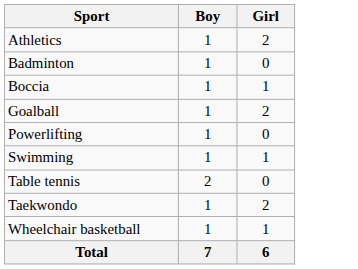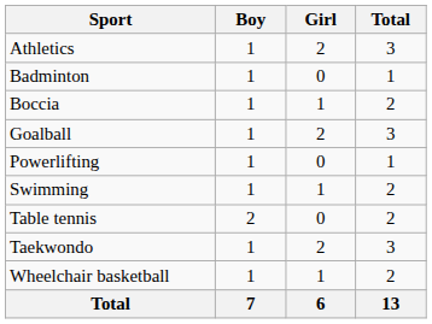 <table class="wikitable sortable" style="text-align:center;">
 <tr>
 <th width=180>Sport</th>
 <th width=55>Boy</th>
 <th width=55>Girl</th>
+<th width=55>Total</th>
 </tr>
 <tr>
 <td align=left>Athletics</td>
 <td>1</td>
 <td>2</td>
+<td>3</td>
 </tr>
 <tr>
 <td align=left>Badminton</td>
 <td>1</td>
 <td>0</td>
+<td>1</td>
 </tr>
 <tr>
 <td align=left>Boccia</td>
 <td>1</td>
 <td>1</td>
+<td>2</td>
 </tr>
 <tr>
 <td align=left>Goalball</td>
 <td>1</td>
 <td>2</td>
+<td>3</td>
 </tr>
 <tr>
 <td align=left>Powerlifting</td>
 <td>1</td>
 <td>0</td>
+<td>1</td>
 </tr>
 <tr>
 <td align=left>Swimming</td>
 <td>1</td>
 <td>1</td>
+<td>2</td>
 </tr>
 <tr>
 <td align=left>Table tennis</td>
 <td>2</td>
 <td>0</td>
+<td>2</td>
 </tr>
 <tr>
 <td align=left>Taekwondo</td>
 <td>1</td>
 <td>2</td>
+<td>3</td>
 </tr>
 <tr>
 <td align=left>Wheelchair basketball</td>
 <td>1</td>
 <td>1</td>
+<td>2</td>
 </tr>
 <tr>
 <th>Total</th>
 <th>7</th>
 <th>6</th>
+<th>13</th>
 </tr>
 </table>
